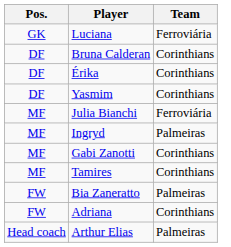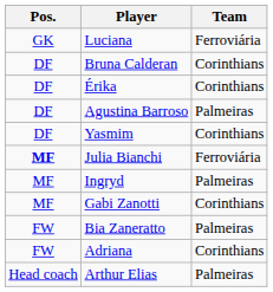 <table class="wikitable">
 <tr>
 <th>Pos.</th>
 <th>Player</th>
 <th>Team</th>
 </tr>
 <tr>
 <td style="text-align:center;" rowspan=><a href='#'>GK</a></td>
 <td> <a href='#'>Luciana</a></td>
 <td>Ferroviária</td>
 </tr>
 <tr>
 <td style="text-align:center;" rowspan=><a href='#'>DF</a></td>
 <td> <a href='#'>Bruna Calderan</a></td>
 <td>Corinthians</td>
 </tr>
 <tr>
 <td style="text-align:center;" rowspan=><a href='#'>DF</a></td>
 <td> <a href='#'>Érika</a></td>
 <td>Corinthians</td>
 </tr>
 <tr>
 <td style="text-align:center;" rowspan=><a href='#'>DF</a></td>
+<td> <a href='#'>Agustina Barroso</a></td>
+<td>Palmeiras</td>
+</tr>
+<tr>
+<td style="text-align:center;" rowspan=><a href='#'>DF</a></td>
 <td> <a href='#'>Yasmim</a></td>
 <td>Corinthians</td>
 </tr>
 <tr>
-<td style="text-align:center;" rowspan=><a href='#'>MF</a></td>
+<td style="text-align:center;" rowspan=><strong><a href='#'>MF</a></strong></td>
 <td> <a href='#'>Julia Bianchi</a></td>
 <td>Ferroviária</td>
 </tr>
 <tr>
 <td style="text-align:center;" rowspan=><a href='#'>MF</a></td>
 <td> <a href='#'>Ingryd</a></td>
 <td>Palmeiras</td>
 </tr>
 <tr>
 <td style="text-align:center;" rowspan=><a href='#'>MF</a></td>
 <td> <a href='#'>Gabi Zanotti</a></td>
-<td>Corinthians</td>
-</tr>
-<tr>
-<td style="text-align:center;" rowspan=><a href='#'>MF</a></td>
-<td> <a href='#'>Tamires</a></td>
 <td>Corinthians</td>
 </tr>
 <tr>
 <td style="text-align:center;" rowspan=><a href='#'>FW</a></td>
 <td> <a href='#'>Bia Zaneratto</a></td>
 <td>Palmeiras</td>
 </tr>
 <tr>
 <td style="text-align:center;" rowspan=><a href='#'>FW</a></td>
 <td> <a href='#'>Adriana</a></td>
 <td>Corinthians</td>
 </tr>
 <tr>
 <td style="text-align:center;" rowspan=><a href='#'>Head coach</a></td>
 <td> <a href='#'>Arthur Elias</a></td>
 <td>Palmeiras</td>
 </tr>
 </table>
